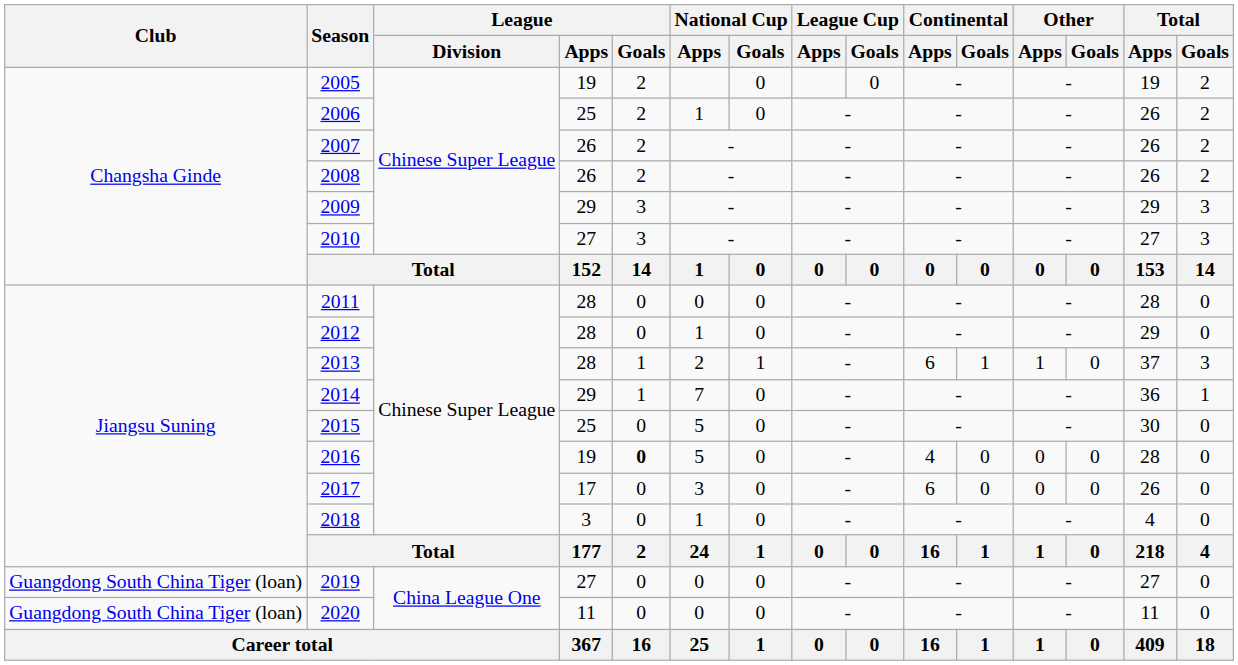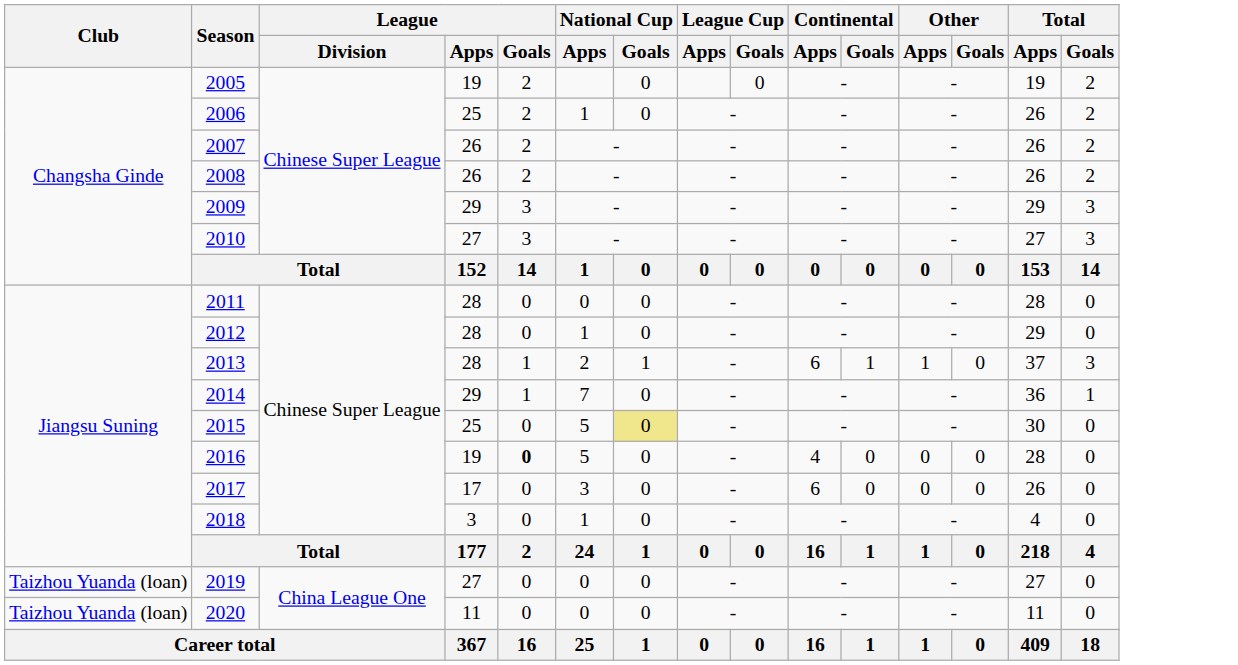 <table class="wikitable" style="text-align: center">
 <tr>
 <th rowspan="2">Club</th>
 <th rowspan="2">Season</th>
 <th colspan="3">League</th>
 <th colspan="2">National Cup</th>
 <th colspan="2">League Cup</th>
 <th colspan="2">Continental</th>
 <th colspan="2">Other</th>
 <th colspan="2">Total</th>
 </tr>
 <tr>
 <th>Division</th>
 <th>Apps</th>
 <th>Goals</th>
 <th>Apps</th>
 <th>Goals</th>
 <th>Apps</th>
 <th>Goals</th>
 <th>Apps</th>
 <th>Goals</th>
 <th>Apps</th>
 <th>Goals</th>
 <th>Apps</th>
 <th>Goals</th>
 </tr>
 <tr>
 <td rowspan=7><a href='#'>Changsha Ginde</a></td>
 <td><a href='#'>2005</a></td>
 <td rowspan=6><a href='#'>Chinese Super League</a></td>
 <td>19</td>
 <td>2</td>
 <td></td>
 <td>0</td>
 <td></td>
 <td>0</td>
 <td colspan="2">-</td>
 <td colspan="2">-</td>
 <td>19</td>
 <td>2</td>
 </tr>
 <tr>
 <td><a href='#'>2006</a></td>
 <td>25</td>
 <td>2</td>
 <td>1</td>
 <td>0</td>
 <td colspan="2">-</td>
 <td colspan="2">-</td>
 <td colspan="2">-</td>
 <td>26</td>
 <td>2</td>
 </tr>
 <tr>
 <td><a href='#'>2007</a></td>
 <td>26</td>
 <td>2</td>
 <td colspan="2">-</td>
 <td colspan="2">-</td>
 <td colspan="2">-</td>
 <td colspan="2">-</td>
 <td>26</td>
 <td>2</td>
 </tr>
 <tr>
 <td><a href='#'>2008</a></td>
 <td>26</td>
 <td>2</td>
 <td colspan="2">-</td>
 <td colspan="2">-</td>
 <td colspan="2">-</td>
 <td colspan="2">-</td>
 <td>26</td>
 <td>2</td>
 </tr>
 <tr>
 <td><a href='#'>2009</a></td>
 <td>29</td>
 <td>3</td>
 <td colspan="2">-</td>
 <td colspan="2">-</td>
 <td colspan="2">-</td>
 <td colspan="2">-</td>
 <td>29</td>
 <td>3</td>
 </tr>
 <tr>
 <td><a href='#'>2010</a></td>
 <td>27</td>
 <td>3</td>
 <td colspan="2">-</td>
 <td colspan="2">-</td>
 <td colspan="2">-</td>
 <td colspan="2">-</td>
 <td>27</td>
 <td>3</td>
 </tr>
 <tr>
 <th colspan="2"><strong>Total</strong></th>
 <th>152</th>
 <th>14</th>
 <th>1</th>
 <th>0</th>
 <th>0</th>
 <th>0</th>
 <th>0</th>
 <th>0</th>
 <th>0</th>
 <th>0</th>
 <th>153</th>
 <th>14</th>
 </tr>
 <tr>
 <td rowspan=9><a href='#'>Jiangsu Suning</a></td>
 <td><a href='#'>2011</a></td>
 <td rowspan=8>Chinese Super League</td>
 <td>28</td>
 <td>0</td>
 <td>0</td>
 <td>0</td>
 <td colspan="2">-</td>
 <td colspan="2">-</td>
 <td colspan="2">-</td>
 <td>28</td>
 <td>0</td>
 </tr>
 <tr>
 <td><a href='#'>2012</a></td>
 <td>28</td>
 <td>0</td>
 <td>1</td>
 <td>0</td>
 <td colspan="2">-</td>
 <td colspan="2">-</td>
 <td colspan="2">-</td>
 <td>29</td>
 <td>0</td>
 </tr>
 <tr>
 <td><a href='#'>2013</a></td>
 <td>28</td>
 <td>1</td>
 <td>2</td>
 <td>1</td>
 <td colspan="2">-</td>
 <td>6</td>
 <td>1</td>
 <td>1</td>
 <td>0</td>
 <td>37</td>
 <td>3</td>
 </tr>
 <tr>
 <td><a href='#'>2014</a></td>
 <td>29</td>
 <td>1</td>
 <td>7</td>
 <td>0</td>
 <td colspan="2">-</td>
 <td colspan="2">-</td>
 <td colspan="2">-</td>
 <td>36</td>
 <td>1</td>
 </tr>
 <tr>
 <td><a href='#'>2015</a></td>
 <td>25</td>
 <td>0</td>
 <td>5</td>
-<td>0</td>
+<td style="background: khaki;">0</td>
 <td colspan="2">-</td>
 <td colspan="2">-</td>
 <td colspan="2">-</td>
 <td>30</td>
 <td>0</td>
 </tr>
 <tr>
 <td><a href='#'>2016</a></td>
 <td>19</td>
 <td><strong>0</strong></td>
 <td>5</td>
 <td>0</td>
 <td colspan="2">-</td>
 <td>4</td>
 <td>0</td>
 <td>0</td>
 <td>0</td>
 <td>28</td>
 <td>0</td>
 </tr>
 <tr>
 <td><a href='#'>2017</a></td>
 <td>17</td>
 <td>0</td>
 <td>3</td>
 <td>0</td>
 <td colspan="2">-</td>
 <td>6</td>
 <td>0</td>
 <td>0</td>
 <td>0</td>
 <td>26</td>
 <td>0</td>
 </tr>
 <tr>
 <td><a href='#'>2018</a></td>
 <td>3</td>
 <td>0</td>
 <td>1</td>
 <td>0</td>
 <td colspan="2">-</td>
 <td colspan="2">-</td>
 <td colspan="2">-</td>
 <td>4</td>
 <td>0</td>
 </tr>
 <tr>
 <th colspan="2"><strong>Total</strong></th>
 <th>177</th>
 <th>2</th>
 <th>24</th>
 <th>1</th>
 <th>0</th>
 <th>0</th>
 <th>16</th>
 <th>1</th>
 <th>1</th>
 <th>0</th>
 <th>218</th>
 <th>4</th>
 </tr>
 <tr>
-<td><a href='#'>Guangdong South China Tiger</a> (loan)</td>
+<td><a href='#'>Taizhou Yuanda</a> (loan)</td>
 <td><a href='#'>2019</a></td>
 <td rowspan=2><a href='#'>China League One</a></td>
 <td>27</td>
 <td>0</td>
 <td>0</td>
 <td>0</td>
 <td colspan="2">-</td>
 <td colspan="2">-</td>
 <td colspan="2">-</td>
 <td>27</td>
 <td>0</td>
 </tr>
 <tr>
-<td><a href='#'>Guangdong South China Tiger</a> (loan)</td>
+<td><a href='#'>Taizhou Yuanda</a> (loan)</td>
 <td><a href='#'>2020</a></td>
 <td>11</td>
 <td>0</td>
 <td>0</td>
 <td>0</td>
 <td colspan="2">-</td>
 <td colspan="2">-</td>
 <td colspan="2">-</td>
 <td>11</td>
 <td>0</td>
 </tr>
 <tr>
 <th colspan=3>Career total</th>
 <th>367</th>
 <th>16</th>
 <th>25</th>
 <th>1</th>
 <th>0</th>
 <th>0</th>
 <th>16</th>
 <th>1</th>
 <th>1</th>
 <th>0</th>
 <th>409</th>
 <th>18</th>
 </tr>
 </table>
